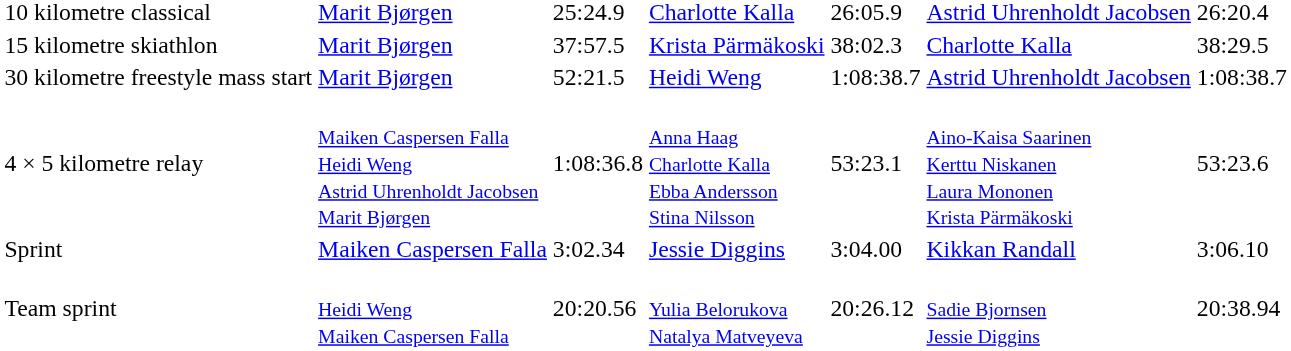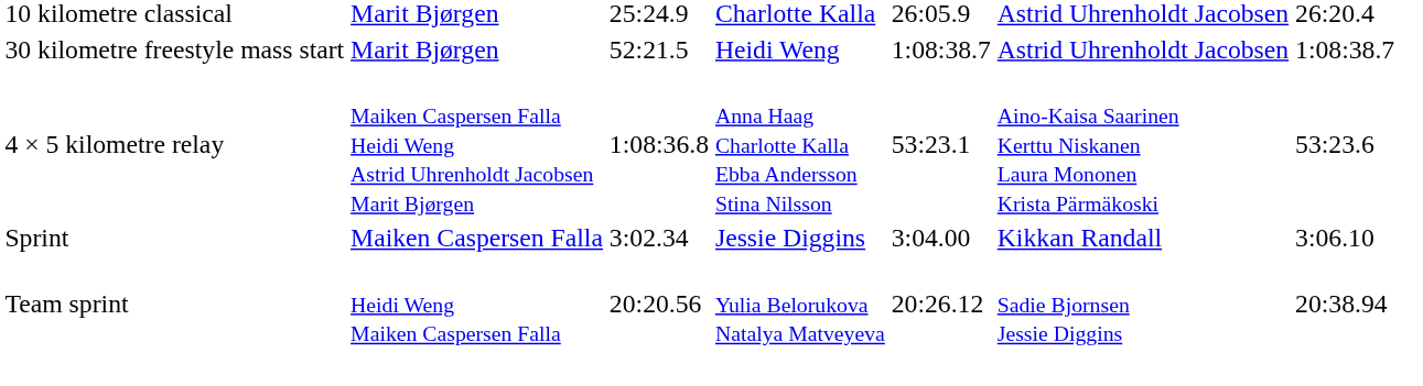 <table>
 <tr>
 <td>10 kilometre classical<br></td>
 <td><a href='#'>Marit Bjørgen</a><br></td>
 <td>25:24.9</td>
 <td><a href='#'>Charlotte Kalla</a><br></td>
 <td>26:05.9</td>
 <td><a href='#'>Astrid Uhrenholdt Jacobsen</a><br></td>
 <td>26:20.4</td>
-</tr>
-<tr>
-<td>15 kilometre skiathlon<br></td>
-<td><a href='#'>Marit Bjørgen</a><br></td>
-<td>37:57.5</td>
-<td><a href='#'>Krista Pärmäkoski</a><br></td>
-<td>38:02.3</td>
-<td><a href='#'>Charlotte Kalla</a><br></td>
-<td>38:29.5</td>
 </tr>
 <tr>
 <td>30 kilometre freestyle mass start<br></td>
 <td><a href='#'>Marit Bjørgen</a><br></td>
 <td>52:21.5</td>
 <td><a href='#'>Heidi Weng</a><br></td>
 <td>1:08:38.7</td>
 <td><a href='#'>Astrid Uhrenholdt Jacobsen</a><br></td>
 <td>1:08:38.7</td>
 </tr>
 <tr>
 <td>4 × 5 kilometre relay<br></td>
 <td><br><small><a href='#'>Maiken Caspersen Falla</a><br><a href='#'>Heidi Weng</a><br><a href='#'>Astrid Uhrenholdt Jacobsen</a><br><a href='#'>Marit Bjørgen</a></small></td>
 <td>1:08:36.8</td>
 <td><br><small><a href='#'>Anna Haag</a><br><a href='#'>Charlotte Kalla</a><br><a href='#'>Ebba Andersson</a><br><a href='#'>Stina Nilsson</a></small></td>
 <td>53:23.1</td>
 <td><br><small><a href='#'>Aino-Kaisa Saarinen</a><br><a href='#'>Kerttu Niskanen</a><br><a href='#'>Laura Mononen</a><br><a href='#'>Krista Pärmäkoski</a></small></td>
 <td>53:23.6</td>
 </tr>
 <tr>
 <td>Sprint<br></td>
 <td><a href='#'>Maiken Caspersen Falla</a><br></td>
 <td>3:02.34</td>
 <td><a href='#'>Jessie Diggins</a><br></td>
 <td>3:04.00</td>
 <td><a href='#'>Kikkan Randall</a><br></td>
 <td>3:06.10</td>
 </tr>
 <tr>
 <td>Team sprint<br></td>
 <td><br><small><a href='#'>Heidi Weng</a><br><a href='#'>Maiken Caspersen Falla</a></small></td>
 <td>20:20.56</td>
 <td><br><small><a href='#'>Yulia Belorukova</a><br><a href='#'>Natalya Matveyeva</a></small></td>
 <td>20:26.12</td>
 <td><br><small><a href='#'>Sadie Bjornsen</a><br><a href='#'>Jessie Diggins</a></small></td>
 <td>20:38.94</td>
 </tr>
 </table>
